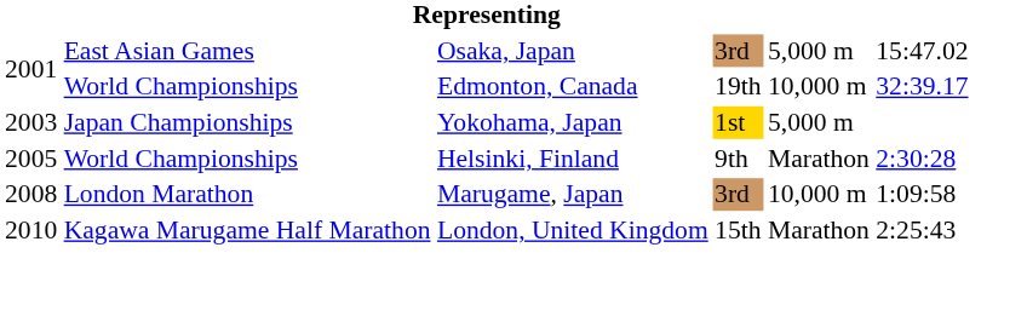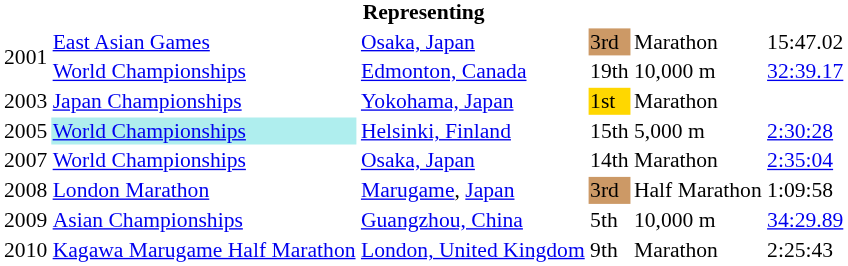 <table>
 <tr>
 <th colspan="6">Representing </th>
 </tr>
 <tr>
 <td rowspan=2>2001</td>
 <td><a href='#'>East Asian Games</a></td>
 <td><a href='#'>Osaka, Japan</a></td>
 <td bgcolor="cc9966">3rd</td>
-<td>5,000 m</td>
+<td>Marathon</td>
 <td>15:47.02</td>
 </tr>
 <tr>
 <td><a href='#'>World Championships</a></td>
 <td><a href='#'>Edmonton, Canada</a></td>
 <td>19th</td>
 <td>10,000 m</td>
 <td><a href='#'>32:39.17</a></td>
 </tr>
 <tr>
 <td>2003</td>
 <td><a href='#'>Japan Championships</a></td>
 <td><a href='#'>Yokohama, Japan</a></td>
 <td bgcolor="gold">1st</td>
-<td>5,000 m</td>
+<td>Marathon</td>
 <td></td>
 </tr>
 <tr>
 <td>2005</td>
+<td style="background: paleturquoise;"><a href='#'>World Championships</a></td>
+<td><a href='#'>Helsinki, Finland</a></td>
+<td>15th</td>
+<td>5,000 m</td>
+<td><a href='#'>2:30:28</a></td>
+</tr>
+<tr>
+<td>2007</td>
 <td><a href='#'>World Championships</a></td>
-<td><a href='#'>Helsinki, Finland</a></td>
-<td>9th</td>
+<td><a href='#'>Osaka, Japan</a></td>
+<td>14th</td>
 <td>Marathon</td>
-<td><a href='#'>2:30:28</a></td>
+<td><a href='#'>2:35:04</a></td>
 </tr>
 <tr>
 <td>2008</td>
 <td><a href='#'>London Marathon</a></td>
 <td><a href='#'>Marugame</a>, <a href='#'>Japan</a></td>
 <td bgcolor="cc9966">3rd</td>
+<td>Half Marathon</td>
+<td>1:09:58</td>
+</tr>
+<tr>
+<td>2009</td>
+<td><a href='#'>Asian Championships</a></td>
+<td><a href='#'>Guangzhou, China</a></td>
+<td>5th</td>
 <td>10,000 m</td>
-<td>1:09:58</td>
+<td><a href='#'>34:29.89</a></td>
 </tr>
 <tr>
 <td>2010</td>
 <td><a href='#'>Kagawa Marugame Half Marathon</a></td>
 <td><a href='#'>London, United Kingdom</a></td>
-<td>15th</td>
+<td>9th</td>
 <td>Marathon</td>
 <td>2:25:43</td>
 </tr>
 </table>
